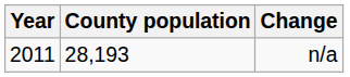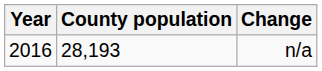 <table class="wikitable">
 <tr>
 <th>Year</th>
 <th>County population</th>
 <th>Change</th>
 </tr>
 <tr>
-<td>2011</td>
+<td>2016</td>
 <td>28,193</td>
 <td align="right">n/a</td>
 </tr>
 </table>
